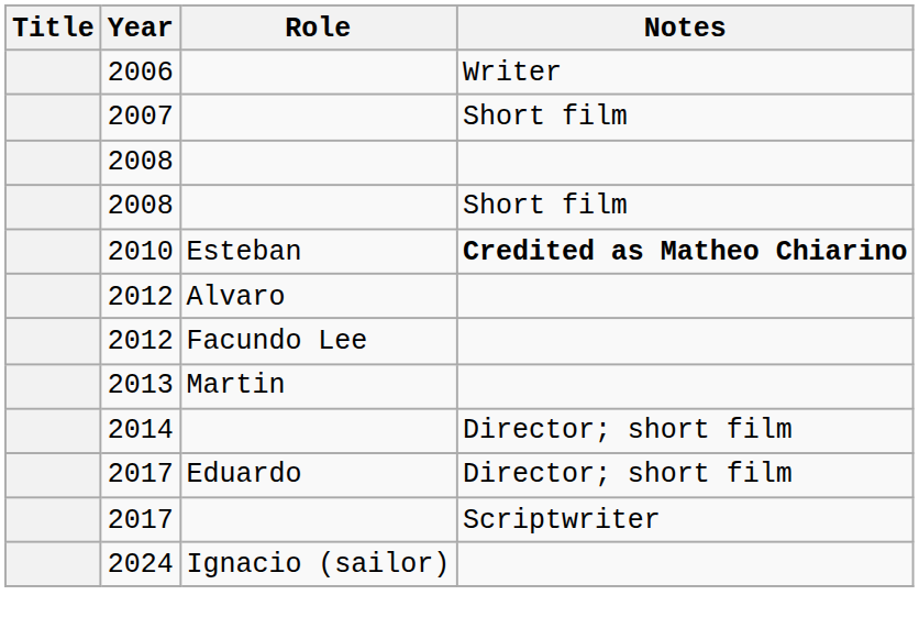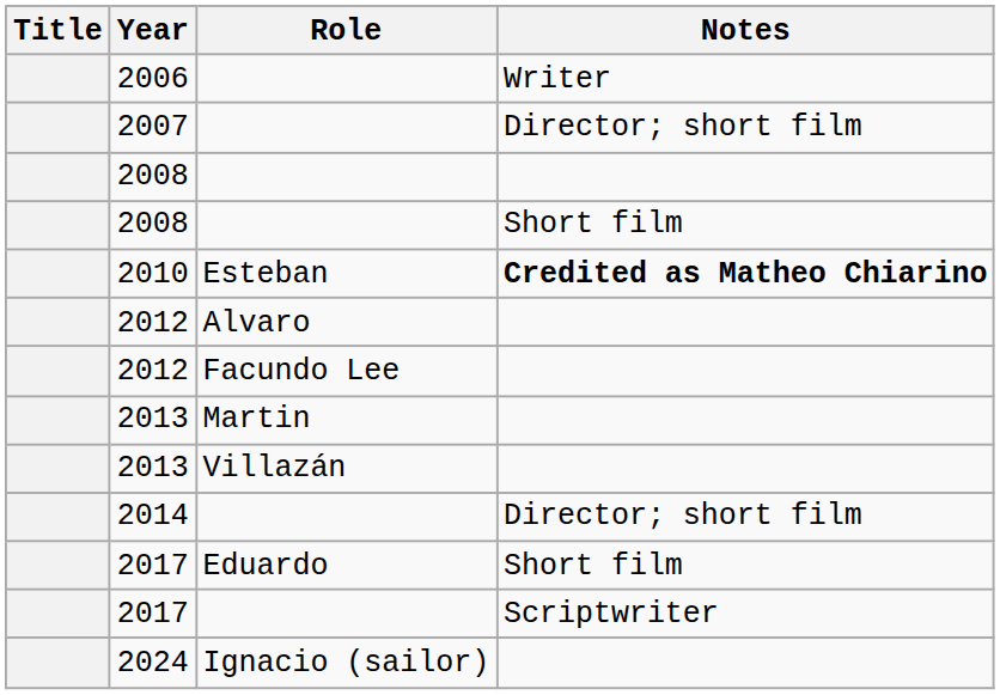 <table class="wikitable plainrowheaders sortable">
 <tr>
 <th scope="col">Title</th>
 <th scope="col">Year</th>
 <th scope="col">Role</th>
 <th scope="col" class="unsortable">Notes</th>
 </tr>
 <tr>
 <th scope="row"></th>
 <td>2006</td>
 <td></td>
 <td>Writer</td>
 </tr>
 <tr>
 <th scope="row"></th>
 <td>2007</td>
 <td></td>
-<td>Short film</td>
+<td>Director; short film</td>
 </tr>
 <tr>
 <th scope="row"></th>
 <td>2008</td>
 <td></td>
 <td></td>
 </tr>
 <tr>
 <th scope="row"></th>
 <td>2008</td>
 <td></td>
 <td>Short film</td>
 </tr>
 <tr>
 <th scope="row"></th>
 <td>2010</td>
 <td>Esteban</td>
 <td><strong>Credited as Matheo Chiarino</strong></td>
 </tr>
 <tr>
 <th scope="row"></th>
 <td>2012</td>
 <td>Alvaro</td>
 <td></td>
 </tr>
 <tr>
 <th scope="row"></th>
 <td>2012</td>
 <td>Facundo Lee</td>
 <td></td>
 </tr>
 <tr>
 <th scope="row"></th>
 <td>2013</td>
 <td>Martin</td>
 <td></td>
 </tr>
 <tr>
 <th scope="row"></th>
+<td>2013</td>
+<td>Villazán</td>
+<td></td>
+</tr>
+<tr>
+<th scope="row"></th>
 <td>2014</td>
 <td></td>
 <td>Director; short film</td>
 </tr>
 <tr>
 <th scope="row"></th>
 <td>2017</td>
 <td>Eduardo</td>
-<td>Director; short film</td>
+<td>Short film</td>
 </tr>
 <tr>
 <th scope="row"></th>
 <td>2017</td>
 <td></td>
 <td>Scriptwriter</td>
 </tr>
 <tr>
 <th scope="row"></th>
 <td>2024</td>
 <td>Ignacio (sailor)</td>
 <td></td>
 </tr>
 </table>
